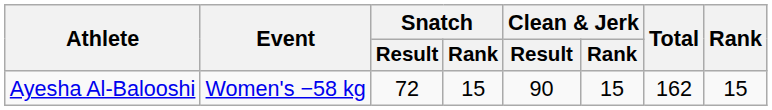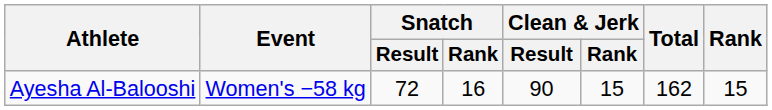 <table class="wikitable" style="font-size:90%">
 <tr>
 <th rowspan="2">Athlete</th>
 <th rowspan="2">Event</th>
 <th colspan="2">Snatch</th>
 <th colspan="2">Clean & Jerk</th>
 <th rowspan="2">Total</th>
 <th rowspan="2">Rank</th>
 </tr>
 <tr style="font-size:95%">
 <th>Result</th>
 <th>Rank</th>
 <th>Result</th>
 <th>Rank</th>
 </tr>
 <tr align=center>
 <td align=left><a href='#'>Ayesha Al-Balooshi</a></td>
 <td align=left><a href='#'>Women's −58 kg</a></td>
 <td>72</td>
-<td>15</td>
+<td>16</td>
 <td>90</td>
 <td>15</td>
 <td>162</td>
 <td>15</td>
 </tr>
 </table>
